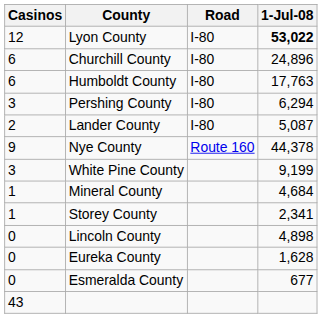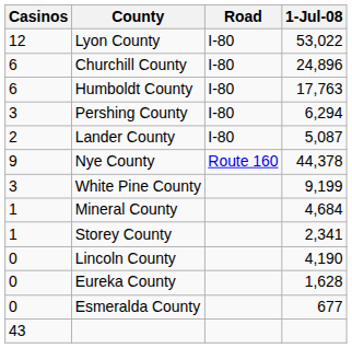 <table class="wikitable" style="margin: 1em auto 1em auto">
 <tr>
 <th>Casinos</th>
 <th>County</th>
 <th>Road</th>
 <th>1-Jul-08</th>
 </tr>
 <tr>
 <td>12</td>
 <td>Lyon County</td>
 <td>I-80</td>
-<td align="right"><strong>53,022</strong></td>
+<td align="right">53,022</td>
 </tr>
 <tr>
 <td>6</td>
 <td>Churchill County</td>
 <td>I-80</td>
 <td align="right">24,896</td>
 </tr>
 <tr>
 <td>6</td>
 <td>Humboldt County</td>
 <td>I-80</td>
 <td align="right">17,763</td>
 </tr>
 <tr>
 <td>3</td>
 <td>Pershing County</td>
 <td>I-80</td>
 <td align="right">6,294</td>
 </tr>
 <tr>
 <td>2</td>
 <td>Lander County</td>
 <td>I-80</td>
 <td align="right">5,087</td>
 </tr>
 <tr>
 <td>9</td>
 <td>Nye County</td>
 <td><a href='#'>Route 160</a></td>
 <td align="right">44,378</td>
 </tr>
 <tr>
 <td>3</td>
 <td>White Pine County</td>
 <td></td>
 <td align="right">9,199</td>
 </tr>
 <tr>
 <td>1</td>
 <td>Mineral County</td>
 <td></td>
 <td align="right">4,684</td>
 </tr>
 <tr>
 <td>1</td>
 <td>Storey County</td>
 <td></td>
 <td align="right">2,341</td>
 </tr>
 <tr>
 <td>0</td>
 <td>Lincoln County</td>
 <td></td>
-<td align="right">4,898</td>
+<td align="right">4,190</td>
 </tr>
 <tr>
 <td>0</td>
 <td>Eureka County</td>
 <td></td>
 <td align="right">1,628</td>
 </tr>
 <tr>
 <td>0</td>
 <td>Esmeralda County</td>
 <td></td>
 <td align="right">677</td>
 </tr>
 <tr>
 <td>43</td>
 <td></td>
 <td></td>
 <td></td>
 </tr>
 </table>
